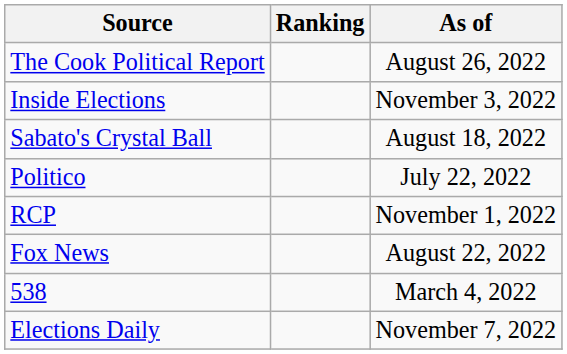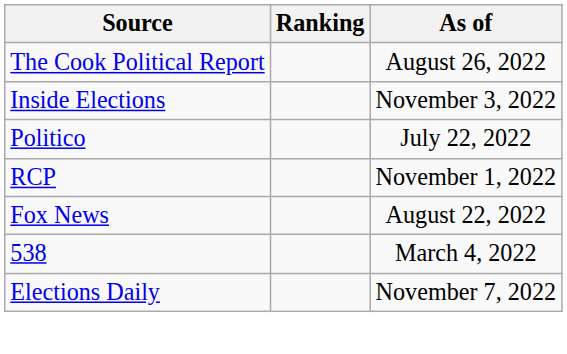 <table class="wikitable" style="text-align:center">
 <tr>
 <th>Source</th>
 <th>Ranking</th>
 <th>As of</th>
 </tr>
 <tr>
 <td align=left><a href='#'>The Cook Political Report</a></td>
 <td></td>
 <td>August 26, 2022</td>
 </tr>
 <tr>
 <td align=left><a href='#'>Inside Elections</a></td>
 <td></td>
 <td>November 3, 2022</td>
-</tr>
-<tr>
-<td align=left><a href='#'>Sabato's Crystal Ball</a></td>
-<td></td>
-<td>August 18, 2022</td>
 </tr>
 <tr>
 <td align=left><a href='#'>Politico</a></td>
 <td></td>
 <td>July 22, 2022</td>
 </tr>
 <tr>
 <td align=left><a href='#'>RCP</a></td>
 <td></td>
 <td>November 1, 2022</td>
 </tr>
 <tr>
 <td align=left><a href='#'>Fox News</a></td>
 <td></td>
 <td>August 22, 2022</td>
 </tr>
 <tr>
 <td align="left"><a href='#'>538</a></td>
 <td></td>
 <td>March 4, 2022</td>
 </tr>
 <tr>
 <td align="left"><a href='#'>Elections Daily</a></td>
 <td></td>
 <td>November 7, 2022</td>
 </tr>
 </table>
